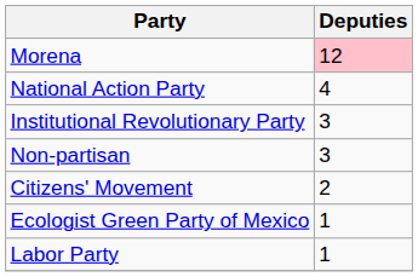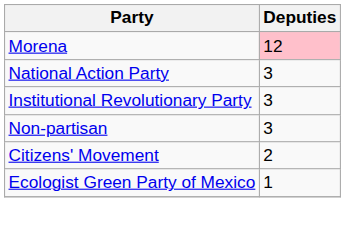 <table class="wikitable">
 <tr>
 <th>Party</th>
 <th>Deputies</th>
 </tr>
 <tr>
 <td><a href='#'>Morena</a></td>
 <td style="background: pink;">12</td>
 </tr>
 <tr>
 <td><a href='#'>National Action Party</a></td>
-<td>4</td>
+<td>3</td>
 </tr>
 <tr>
 <td><a href='#'>Institutional Revolutionary Party</a></td>
 <td>3</td>
 </tr>
 <tr>
 <td><a href='#'>Non-partisan</a></td>
 <td>3</td>
 </tr>
 <tr>
 <td><a href='#'>Citizens' Movement</a></td>
 <td>2</td>
 </tr>
 <tr>
 <td><a href='#'>Ecologist Green Party of Mexico</a></td>
 <td>1</td>
 </tr>
 <tr>
-<td><a href='#'>Labor Party</a></td>
-<td>1</td>
-</tr>
-<tr>
 </tr>
 </table>
